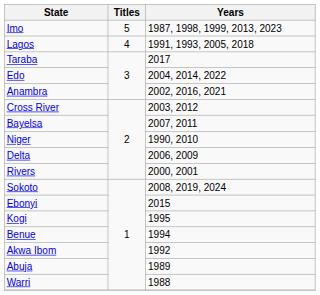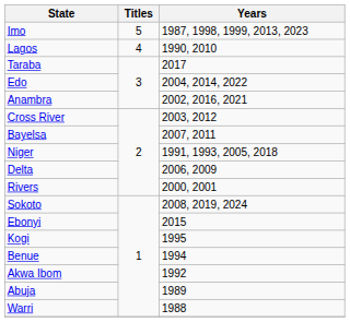 <table class="wikitable " style="font-size: 95%;">
 <tr>
 <th width="150">State</th>
 <th width="50">Titles</th>
 <th width="250">Years</th>
 </tr>
 <tr>
 <td><a href='#'>Imo</a></td>
 <td rowspan="1" style="text-align: center">5</td>
 <td>1987, 1998, 1999, 2013, 2023</td>
 </tr>
 <tr>
 <td><a href='#'>Lagos</a></td>
 <td rowspan="1" style="text-align: center">4</td>
-<td>1991, 1993, 2005, 2018</td>
+<td>1990, 2010</td>
 </tr>
 <tr>
 <td><a href='#'>Taraba</a></td>
 <td rowspan="3" style="text-align:center">3</td>
 <td>2017</td>
 </tr>
 <tr>
 <td><a href='#'>Edo</a></td>
 <td>2004, 2014, 2022</td>
 </tr>
 <tr>
 <td><a href='#'>Anambra</a></td>
 <td>2002, 2016, 2021</td>
 </tr>
 <tr>
 <td><a href='#'>Cross River</a></td>
 <td rowspan="5" style="text-align: center">2</td>
 <td>2003, 2012</td>
 </tr>
 <tr>
 <td><a href='#'>Bayelsa</a></td>
 <td>2007, 2011</td>
 </tr>
 <tr>
 <td><a href='#'>Niger</a></td>
-<td>1990, 2010</td>
+<td>1991, 1993, 2005, 2018</td>
 </tr>
 <tr>
 <td><a href='#'>Delta</a></td>
 <td>2006, 2009</td>
 </tr>
 <tr>
 <td><a href='#'>Rivers</a></td>
 <td>2000, 2001</td>
 </tr>
 <tr>
 <td><a href='#'>Sokoto</a></td>
 <td rowspan="7" style="text-align: center">1</td>
 <td>2008, 2019, 2024</td>
 </tr>
 <tr>
 <td><a href='#'>Ebonyi</a></td>
 <td>2015</td>
 </tr>
 <tr>
 <td><a href='#'>Kogi</a></td>
 <td>1995</td>
 </tr>
 <tr>
 <td><a href='#'>Benue</a></td>
 <td>1994</td>
 </tr>
 <tr>
 <td><a href='#'>Akwa Ibom</a></td>
 <td>1992</td>
 </tr>
 <tr>
 <td><a href='#'>Abuja</a></td>
 <td>1989</td>
 </tr>
 <tr>
 <td><a href='#'>Warri</a></td>
 <td>1988</td>
 </tr>
 <tr>
 </tr>
 </table>
